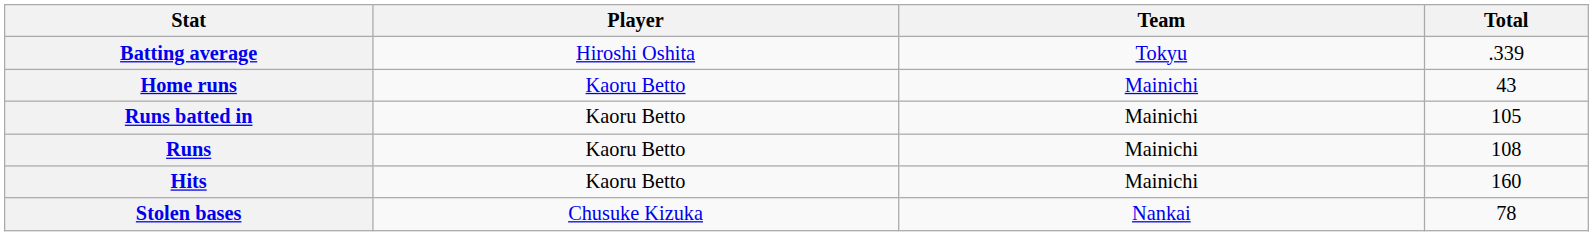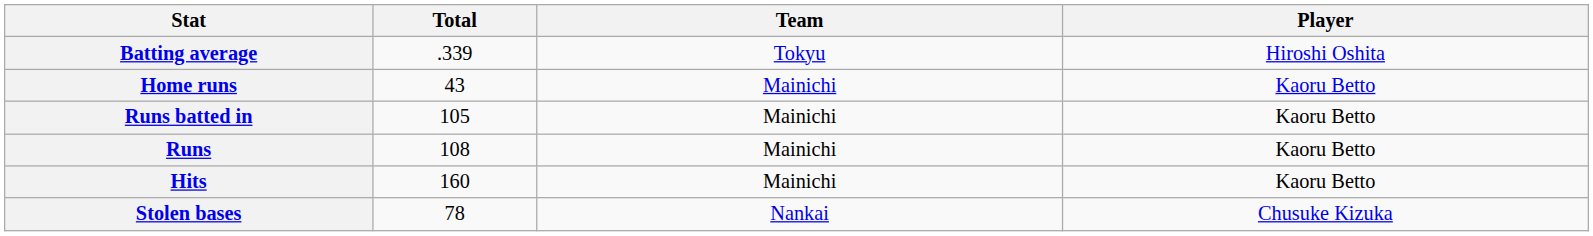 <table class="wikitable" style="text-align:center;">
 <tr>
 <th scope="col" width="7%">Stat</th>
+<th scope="col" width="3%">Total</th>
+<th scope="col" width="10%">Team</th>
 <th scope="col" width="10%">Player</th>
-<th scope="col" width="10%">Team</th>
-<th scope="col" width="3%">Total</th>
 </tr>
 <tr>
 <th scope="row" style="text-align:center;"><a href='#'>Batting average</a></th>
+<td>.339</td>
+<td><a href='#'>Tokyu</a></td>
 <td><a href='#'>Hiroshi Oshita</a></td>
-<td><a href='#'>Tokyu</a></td>
-<td>.339</td>
 </tr>
 <tr>
 <th scope="row" style="text-align:center;"><a href='#'>Home runs</a></th>
+<td>43</td>
+<td><a href='#'>Mainichi</a></td>
 <td><a href='#'>Kaoru Betto</a></td>
-<td><a href='#'>Mainichi</a></td>
-<td>43</td>
 </tr>
 <tr>
 <th scope="row" style="text-align:center;"><a href='#'>Runs batted in</a></th>
+<td>105</td>
+<td>Mainichi</td>
 <td>Kaoru Betto</td>
-<td>Mainichi</td>
-<td>105</td>
 </tr>
 <tr>
 <th scope="row" style="text-align:center;"><a href='#'>Runs</a></th>
+<td>108</td>
+<td>Mainichi</td>
 <td>Kaoru Betto</td>
-<td>Mainichi</td>
-<td>108</td>
 </tr>
 <tr>
 <th scope="row" style="text-align:center;"><a href='#'>Hits</a></th>
+<td>160</td>
+<td>Mainichi</td>
 <td>Kaoru Betto</td>
-<td>Mainichi</td>
-<td>160</td>
 </tr>
 <tr>
 <th scope="row" style="text-align:center;"><a href='#'>Stolen bases</a></th>
+<td>78</td>
+<td><a href='#'>Nankai</a></td>
 <td><a href='#'>Chusuke Kizuka</a></td>
-<td><a href='#'>Nankai</a></td>
-<td>78</td>
 </tr>
 </table>
